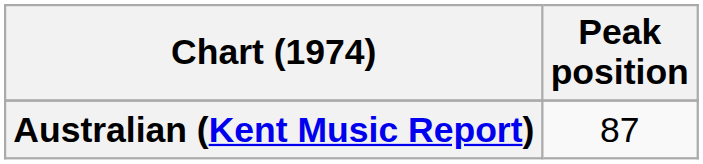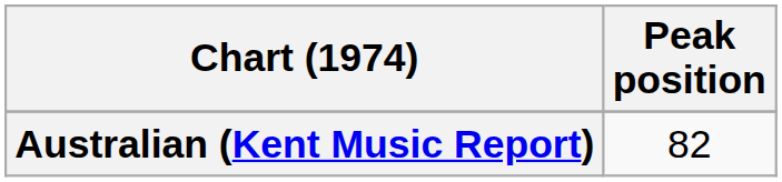 <table class="wikitable sortable plainrowheaders" style="text-align:center">
 <tr>
 <th scope="col">Chart (1974)</th>
 <th scope="col">Peak<br>position</th>
 </tr>
 <tr>
 </tr>
 <tr>
 <th scope="row">Australian (<a href='#'>Kent Music Report</a>)</th>
-<td>87</td>
+<td>82</td>
 </tr>
 </table>
